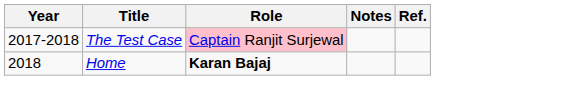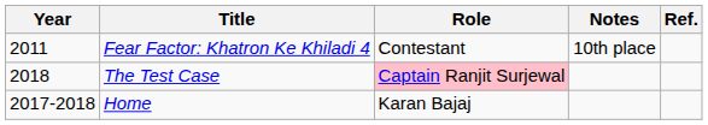 <table class="wikitable sortable">
 <tr>
 <th>Year</th>
 <th>Title</th>
 <th>Role</th>
 <th class="unsortable">Notes</th>
 <th class="unsortable">Ref.</th>
 </tr>
 <tr>
-<td>2017-2018</td>
+<td>2011</td>
+<td><em><a href='#'>Fear Factor: Khatron Ke Khiladi 4</a></em></td>
+<td>Contestant</td>
+<td>10th place</td>
+<td></td>
+</tr>
+<tr>
+<td>2018</td>
 <td><em><a href='#'>The Test Case</a></em></td>
 <td style="background: pink;"><a href='#'>Captain</a> Ranjit Surjewal</td>
 <td></td>
 <td></td>
 </tr>
 <tr>
-<td>2018</td>
+<td>2017-2018</td>
 <td><em><a href='#'>Home</a></em></td>
-<td><strong>Karan Bajaj</strong></td>
+<td>Karan Bajaj</td>
 <td></td>
 <td></td>
 </tr>
 </table>
